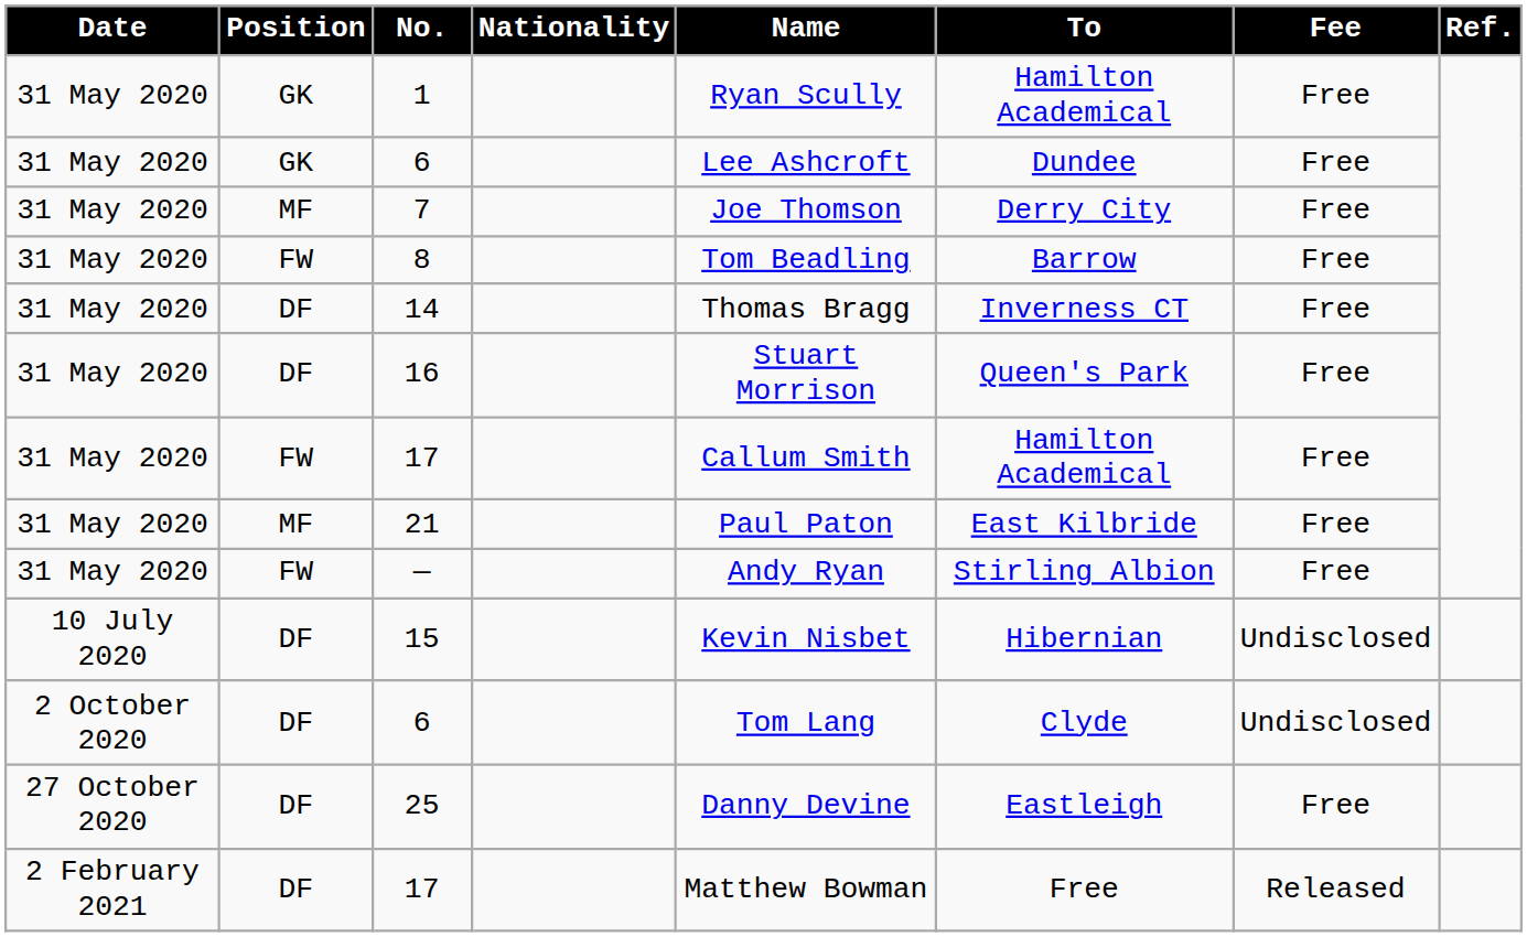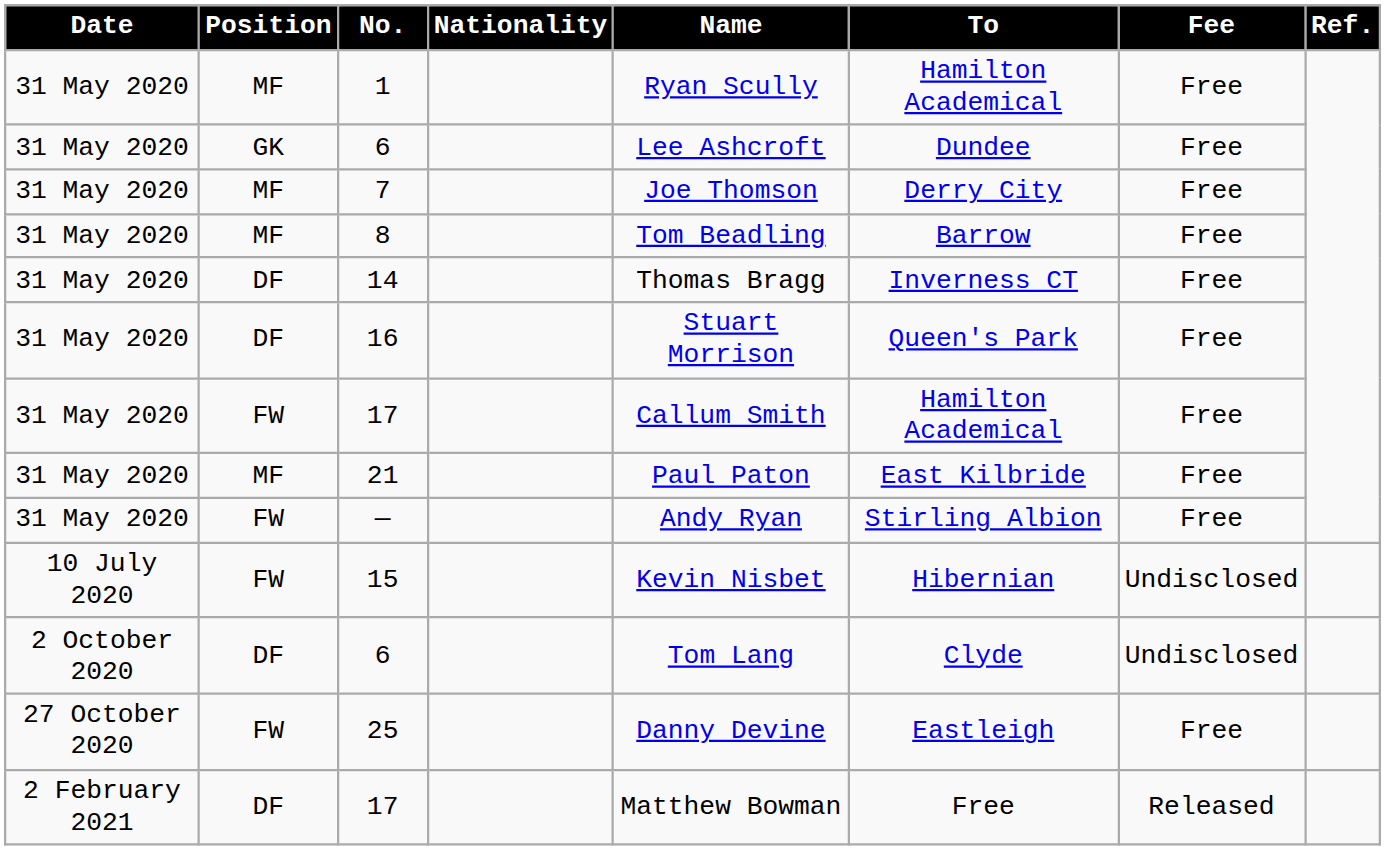 <table class="wikitable"  style="text-align:center; font-size:90%; ">
 <tr>
 <th style="background:#000000; color:white; width:110px;">Date</th>
 <th style="background:#000000; color:white; width:50px;">Position</th>
 <th style="background:#000000; color:white; width:50px;">No.</th>
 <th style="background:#000000; color:white; width:50px;">Nationality</th>
 <th style="background:#000000; color:white; width:150px;">Name</th>
 <th style="background:#000000; color:white; width:168px;">To</th>
 <th style="background:#000000; color:white; width:70px;">Fee</th>
 <th style="background:#000000; color:white; width:25px;">Ref.</th>
 </tr>
 <tr>
 <td>31 May 2020</td>
-<td>GK</td>
+<td>MF</td>
 <td>1</td>
 <td></td>
 <td><a href='#'>Ryan Scully</a></td>
 <td><a href='#'>Hamilton Academical</a></td>
 <td>Free</td>
 <td rowspan="9"></td>
 </tr>
 <tr>
 <td>31 May 2020</td>
 <td>GK</td>
 <td>6</td>
 <td></td>
 <td><a href='#'>Lee Ashcroft</a></td>
 <td><a href='#'>Dundee</a></td>
 <td>Free</td>
 </tr>
 <tr>
 <td>31 May 2020</td>
 <td>MF</td>
 <td>7</td>
 <td></td>
 <td><a href='#'>Joe Thomson</a></td>
 <td> <a href='#'>Derry City</a></td>
 <td>Free</td>
 </tr>
 <tr>
 <td>31 May 2020</td>
-<td>FW</td>
+<td>MF</td>
 <td>8</td>
 <td></td>
 <td><a href='#'>Tom Beadling</a></td>
 <td> <a href='#'>Barrow</a></td>
 <td>Free</td>
 </tr>
 <tr>
 <td>31 May 2020</td>
 <td>DF</td>
 <td>14</td>
 <td></td>
 <td>Thomas Bragg</td>
 <td><a href='#'>Inverness CT</a></td>
 <td>Free</td>
 </tr>
 <tr>
 <td>31 May 2020</td>
 <td>DF</td>
 <td>16</td>
 <td></td>
 <td><a href='#'>Stuart Morrison</a></td>
 <td><a href='#'>Queen's Park</a></td>
 <td>Free</td>
 </tr>
 <tr>
 <td>31 May 2020</td>
 <td>FW</td>
 <td>17</td>
 <td></td>
 <td><a href='#'>Callum Smith</a></td>
 <td><a href='#'>Hamilton Academical</a></td>
 <td>Free</td>
 </tr>
 <tr>
 <td>31 May 2020</td>
 <td>MF</td>
 <td>21</td>
 <td></td>
 <td><a href='#'>Paul Paton</a></td>
 <td><a href='#'>East Kilbride</a></td>
 <td>Free</td>
 </tr>
 <tr>
 <td>31 May 2020</td>
 <td>FW</td>
 <td>—</td>
 <td></td>
 <td><a href='#'>Andy Ryan</a></td>
 <td><a href='#'>Stirling Albion</a></td>
 <td>Free</td>
 </tr>
 <tr>
 <td>10 July 2020</td>
-<td>DF</td>
+<td>FW</td>
 <td>15</td>
 <td></td>
 <td><a href='#'>Kevin Nisbet</a></td>
 <td><a href='#'>Hibernian</a></td>
 <td>Undisclosed</td>
 <td></td>
 </tr>
 <tr>
 <td>2 October 2020</td>
 <td>DF</td>
 <td>6</td>
 <td></td>
 <td><a href='#'>Tom Lang</a></td>
 <td><a href='#'>Clyde</a></td>
 <td>Undisclosed</td>
 <td></td>
 </tr>
 <tr>
 <td>27 October 2020</td>
-<td>DF</td>
+<td>FW</td>
 <td>25</td>
 <td></td>
 <td><a href='#'>Danny Devine</a></td>
 <td> <a href='#'>Eastleigh</a></td>
 <td>Free</td>
 <td></td>
 </tr>
 <tr>
 <td>2 February 2021</td>
 <td>DF</td>
 <td>17</td>
 <td></td>
 <td>Matthew Bowman</td>
 <td>Free</td>
 <td>Released</td>
 <td></td>
 </tr>
 </table>
